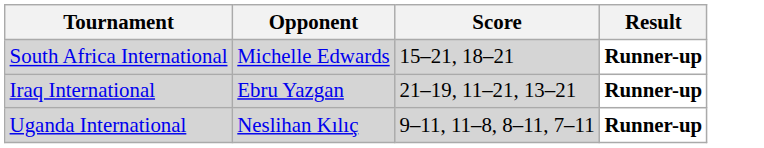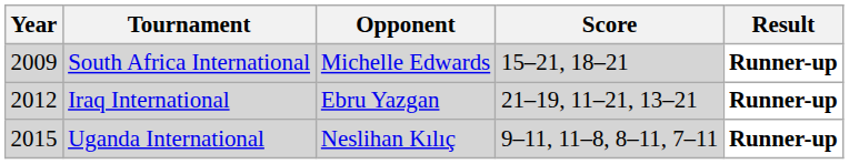 <table class="sortable wikitable" style="font-size: 90%;">
 <tr>
+<th>Year</th>
 <th>Tournament</th>
 <th>Opponent</th>
 <th>Score</th>
 <th>Result</th>
 </tr>
 <tr style="background:#D5D5D5">
+<td align="center">2009</td>
 <td align="left"><a href='#'>South Africa International</a></td>
 <td align="left"> <a href='#'>Michelle Edwards</a></td>
 <td align="left">15–21, 18–21</td>
 <td style="text-align:left; background:white"> <strong>Runner-up</strong></td>
 </tr>
 <tr style="background:#D5D5D5">
+<td align="center">2012</td>
 <td align="left"><a href='#'>Iraq International</a></td>
 <td align="left"> <a href='#'>Ebru Yazgan</a></td>
 <td align="left">21–19, 11–21, 13–21</td>
 <td style="text-align:left; background:white"> <strong>Runner-up</strong></td>
 </tr>
 <tr style="background:#D5D5D5">
+<td align="center">2015</td>
 <td align="left"><a href='#'>Uganda International</a></td>
 <td align="left"> <a href='#'>Neslihan Kılıç</a></td>
 <td align="left">9–11, 11–8, 8–11, 7–11</td>
 <td style="text-align:left; background:white"> <strong>Runner-up</strong></td>
 </tr>
 </table>
